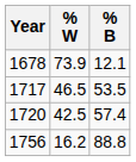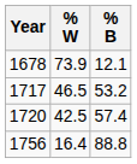 <table class="wikitable sortable">
 <tr>
 <th>Year</th>
 <th>%<br>W</th>
 <th>%<br>B</th>
 </tr>
 <tr>
 <td>1678</td>
 <td>73.9</td>
 <td>12.1</td>
 </tr>
 <tr>
 <td>1717</td>
 <td>46.5</td>
-<td>53.5</td>
+<td>53.2</td>
 </tr>
 <tr>
 <td>1720</td>
 <td>42.5</td>
 <td>57.4</td>
 </tr>
 <tr>
 <td>1756</td>
-<td>16.2</td>
+<td>16.4</td>
 <td>88.8</td>
 </tr>
 </table>
